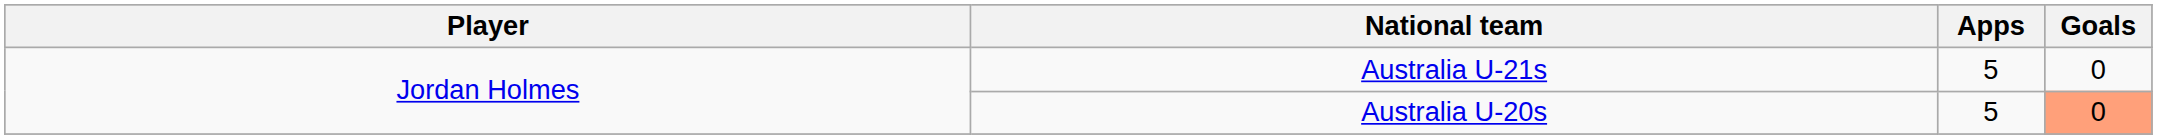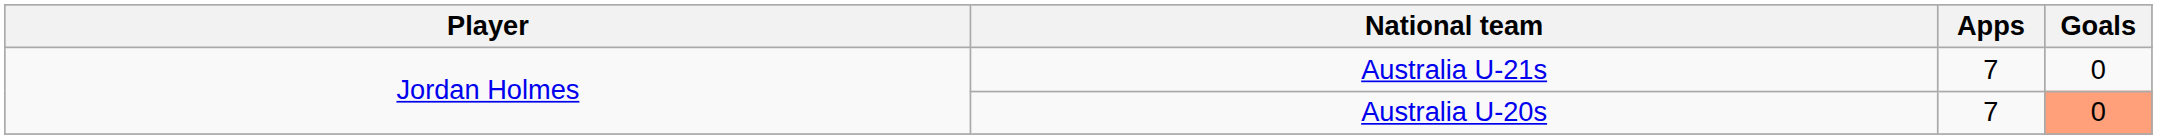 <table class="wikitable" style="text-align:center" width=100%>
 <tr>
 <th width=45%>Player</th>
 <th width=45%>National team</th>
 <th width=5%>Apps</th>
 <th width=5%>Goals</th>
 </tr>
 <tr>
 <td rowspan="2"> <a href='#'>Jordan Holmes</a></td>
 <td><a href='#'>Australia U-21s</a></td>
-<td>5</td>
+<td>7</td>
 <td>0</td>
 </tr>
 <tr>
 <td><a href='#'>Australia U-20s</a></td>
-<td>5</td>
+<td>7</td>
 <td style="background: lightsalmon;">0</td>
 </tr>
 </table>
